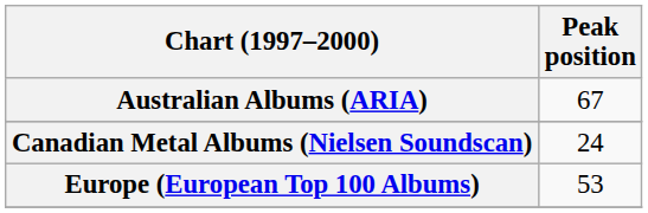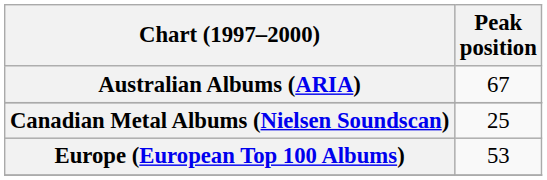 <table class="wikitable sortable plainrowheaders" style="text-align:center">
 <tr>
 <th>Chart (1997–2000)</th>
 <th>Peak<br>position</th>
 </tr>
 <tr>
 <th scope="row">Australian Albums (<a href='#'>ARIA</a>)</th>
 <td>67</td>
 </tr>
 <tr>
 </tr>
 <tr>
 <th scope="row">Canadian Metal Albums (<a href='#'>Nielsen Soundscan</a>)</th>
-<td>24</td>
+<td>25</td>
 </tr>
 <tr>
 <th scope="row">Europe (<a href='#'>European Top 100 Albums</a>)</th>
 <td>53</td>
 </tr>
 <tr>
 </tr>
 <tr>
 </tr>
 <tr>
 </tr>
 <tr>
 </tr>
 <tr>
 </tr>
 <tr>
 </tr>
 </table>
